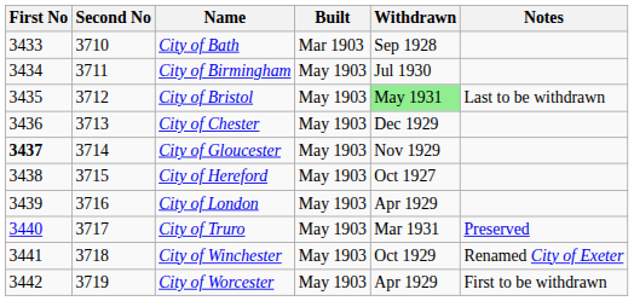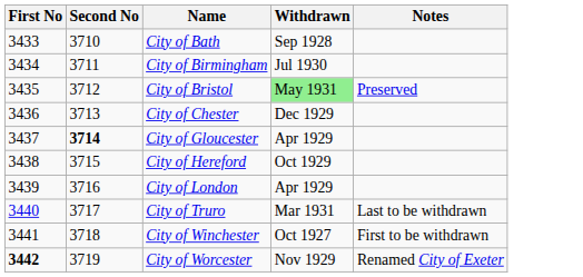 <table class="wikitable sortable mw-collapsible">
 <tr>
 <th>First No</th>
 <th>Second No</th>
 <th>Name</th>
-<th>Built</th>
 <th>Withdrawn</th>
 <th>Notes</th>
 </tr>
 <tr>
 <td>3433</td>
 <td>3710</td>
 <td><em><a href='#'>City of Bath</a></em></td>
-<td>Mar 1903</td>
 <td>Sep 1928</td>
 <td></td>
 </tr>
 <tr>
 <td>3434</td>
 <td>3711</td>
 <td><em><a href='#'>City of Birmingham</a></em></td>
-<td>May 1903</td>
 <td>Jul 1930</td>
 <td></td>
 </tr>
 <tr>
 <td>3435</td>
 <td>3712</td>
 <td><em><a href='#'>City of Bristol</a></em></td>
-<td>May 1903</td>
 <td style="background: lightgreen;">May 1931</td>
-<td>Last to be withdrawn</td>
+<td><a href='#'>Preserved</a></td>
 </tr>
 <tr>
 <td>3436</td>
 <td>3713</td>
 <td><em><a href='#'>City of Chester</a></em></td>
-<td>May 1903</td>
 <td>Dec 1929</td>
 <td></td>
 </tr>
 <tr>
-<td><strong>3437</strong></td>
-<td>3714</td>
+<td>3437</td>
+<td><strong>3714</strong></td>
 <td><em><a href='#'>City of Gloucester</a></em></td>
-<td>May 1903</td>
-<td>Nov 1929</td>
+<td>Apr 1929</td>
 <td></td>
 </tr>
 <tr>
 <td>3438</td>
 <td>3715</td>
 <td><em><a href='#'>City of Hereford</a></em></td>
-<td>May 1903</td>
-<td>Oct 1927</td>
+<td>Oct 1929</td>
 <td></td>
 </tr>
 <tr>
 <td>3439</td>
 <td>3716</td>
 <td><em><a href='#'>City of London</a></em></td>
-<td>May 1903</td>
 <td>Apr 1929</td>
 <td></td>
 </tr>
 <tr>
 <td><a href='#'>3440</a></td>
 <td>3717</td>
 <td><em><a href='#'>City of Truro</a></em></td>
-<td>May 1903</td>
 <td>Mar 1931</td>
-<td><a href='#'>Preserved</a></td>
+<td>Last to be withdrawn</td>
 </tr>
 <tr>
 <td>3441</td>
 <td>3718</td>
 <td><em><a href='#'>City of Winchester</a></em></td>
-<td>May 1903</td>
-<td>Oct 1929</td>
+<td>Oct 1927</td>
+<td>First to be withdrawn</td>
+</tr>
+<tr>
+<td><strong>3442</strong></td>
+<td>3719</td>
+<td><em><a href='#'>City of Worcester</a></em></td>
+<td>Nov 1929</td>
 <td>Renamed <em><a href='#'>City of Exeter</a></em></td>
 </tr>
-<tr>
-<td>3442</td>
-<td>3719</td>
-<td><em><a href='#'>City of Worcester</a></em></td>
-<td>May 1903</td>
-<td>Apr 1929</td>
-<td>First to be withdrawn</td>
-</tr>
 </table>
